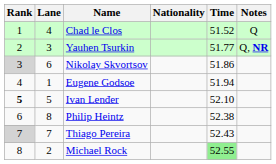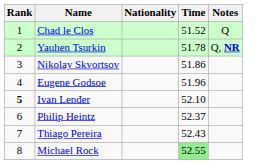 <table class="wikitable sortable" style="text-align:center">
 <tr>
 <th>Rank</th>
-<th>Lane</th>
 <th>Name</th>
 <th>Nationality</th>
 <th>Time</th>
 <th>Notes</th>
 </tr>
 <tr bgcolor=ccffcc>
 <td>1</td>
-<td>4</td>
 <td align=left><a href='#'>Chad le Clos</a></td>
 <td align=left></td>
 <td>51.52</td>
 <td>Q</td>
 </tr>
 <tr bgcolor=ccffcc>
 <td>2</td>
-<td>3</td>
 <td align=left><a href='#'>Yauhen Tsurkin</a></td>
 <td align=left></td>
-<td>51.77</td>
+<td>51.78</td>
 <td>Q, <strong><a href='#'>NR</a></strong></td>
 </tr>
 <tr>
-<td style="background: lightgrey;">3</td>
-<td>6</td>
+<td>3</td>
 <td align=left><a href='#'>Nikolay Skvortsov</a></td>
 <td align=left></td>
 <td>51.86</td>
 <td></td>
 </tr>
 <tr>
 <td>4</td>
-<td>1</td>
 <td align=left><a href='#'>Eugene Godsoe</a></td>
 <td align=left></td>
-<td>51.94</td>
+<td>51.96</td>
 <td></td>
 </tr>
 <tr>
 <td><strong>5</strong></td>
-<td>5</td>
 <td align=left><a href='#'>Ivan Lenđer</a></td>
 <td align=left></td>
 <td>52.10</td>
 <td></td>
 </tr>
 <tr>
 <td>6</td>
-<td>8</td>
 <td align=left><a href='#'>Philip Heintz</a></td>
 <td align=left></td>
-<td>52.38</td>
+<td>52.37</td>
 <td></td>
 </tr>
 <tr>
-<td style="background: lightgrey;">7</td>
 <td>7</td>
 <td align=left><a href='#'>Thiago Pereira</a></td>
 <td align=left></td>
 <td>52.43</td>
 <td></td>
 </tr>
 <tr>
 <td>8</td>
-<td>2</td>
 <td align=left><a href='#'>Michael Rock</a></td>
 <td align=left></td>
 <td style="background: lightgreen;">52.55</td>
 <td></td>
 </tr>
 </table>
